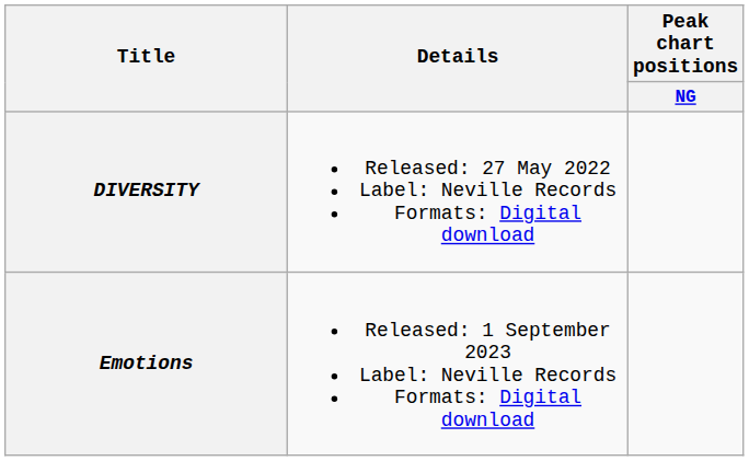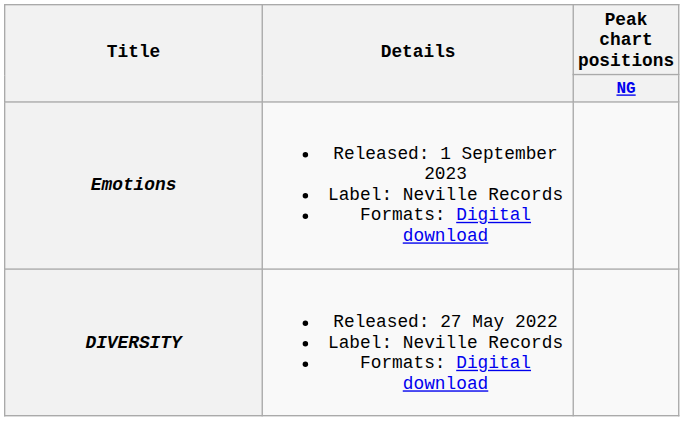 <table class="wikitable plainrowheaders" style="text-align:center;">
 <tr>
 <th scope="col" rowspan="2" style="width:14em;">Title</th>
 <th scope="col" rowspan="2" style="width:17em;">Details</th>
 <th scope="col" colspan="1">Peak chart positions</th>
 </tr>
 <tr>
 <th scope="col" style="width:2.8em;font-size:90%;"><a href='#'>NG</a><br></th>
 </tr>
 <tr>
+<th scope="row"><em>Emotions</em></th>
+<td><br><ul><li>Released: 1 September 2023</li><li>Label: Neville Records</li><li>Formats: <a href='#'>Digital download</a></li></ul></td>
+<td></td>
+</tr>
+<tr>
 <th scope="row"><em>DIVERSITY</em></th>
 <td><br><ul><li>Released: 27 May 2022</li><li>Label: Neville Records</li><li>Formats: <a href='#'>Digital download</a></li></ul></td>
 <td></td>
 </tr>
-<tr>
-<th scope="row"><em>Emotions</em></th>
-<td><br><ul><li>Released: 1 September 2023</li><li>Label: Neville Records</li><li>Formats: <a href='#'>Digital download</a></li></ul></td>
-<td></td>
-</tr>
 </table>
